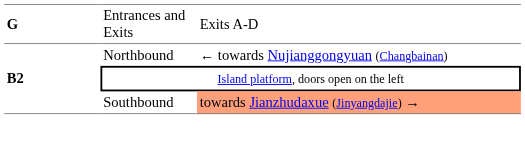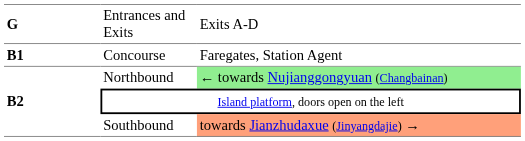 <table cellspacing=0 cellpadding=3>
 <tr>
 <td style="border-top:solid 1px gray;border-bottom:solid 1px gray;" width=100><strong>G</strong></td>
 <td style="border-top:solid 1px gray;border-bottom:solid 1px gray;" width=100>Entrances and Exits</td>
 <td style="border-top:solid 1px gray;border-bottom:solid 1px gray;" width=350>Exits A-D</td>
 </tr>
 <tr>
+<td style="border-bottom:solid 1px gray;"><strong>B1</strong></td>
+<td style="border-bottom:solid 1px gray;">Concourse</td>
+<td style="border-bottom:solid 1px gray;">Faregates, Station Agent</td>
+</tr>
+<tr>
 <td style="border-bottom:solid 1px gray;" rowspan=3><strong>B2</strong></td>
 <td>Northbound</td>
-<td>←  towards <a href='#'>Nujianggongyuan</a> <small>(<a href='#'>Changbainan</a>)</small></td>
+<td style="background: lightgreen;">←  towards <a href='#'>Nujianggongyuan</a> <small>(<a href='#'>Changbainan</a>)</small></td>
 </tr>
 <tr>
 <td style="border-right:solid 2px black;border-left:solid 2px black;border-top:solid 2px black;border-bottom:solid 2px black;text-align:center;" colspan=2><small><a href='#'>Island platform</a>, doors open on the left</small></td>
 </tr>
 <tr>
 <td style="border-bottom:solid 1px gray;">Southbound</td>
 <td style="background: lightsalmon; border-bottom:solid 1px gray;">  towards <a href='#'>Jianzhudaxue</a> <small>(<a href='#'>Jinyangdajie</a>)</small> →</td>
 </tr>
 </table>
